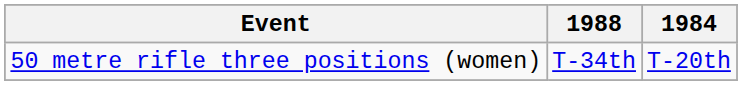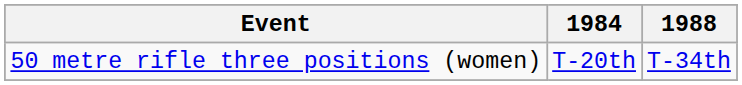 <table class="wikitable" style="text-align: center">
 <tr>
 <th>Event</th>
+<th>1984</th>
 <th>1988</th>
-<th>1984</th>
 </tr>
 <tr>
 <td align=left><a href='#'>50 metre rifle three positions</a> (women)</td>
+<td><a href='#'>T-20th</a></td>
 <td><a href='#'>T-34th</a></td>
-<td><a href='#'>T-20th</a></td>
 </tr>
 </table>
